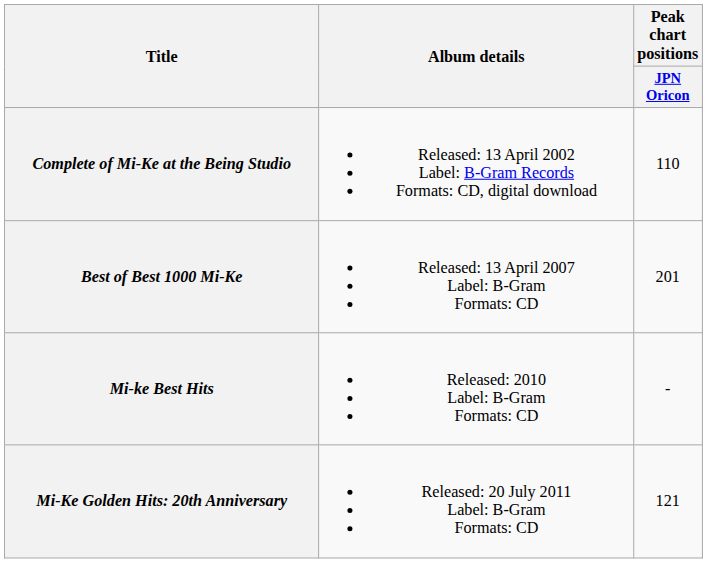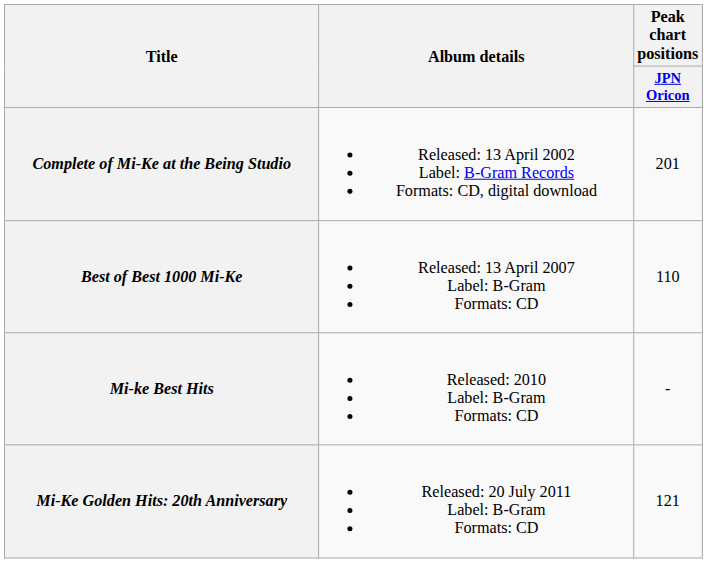 <table class="wikitable plainrowheaders" style="text-align:center;">
 <tr>
 <th scope="col" rowspan="2" style="width:19em;">Title</th>
 <th scope="col" rowspan="2" style="width:19em;">Album details</th>
 <th scope="col">Peak chart positions</th>
 </tr>
 <tr>
 <th scope="col" style="width:2.9em;font-size:90%;"><a href='#'>JPN<br>Oricon</a><br></th>
 </tr>
 <tr>
 <th scope="row"><em>Complete of Mi-Ke at the Being Studio</em></th>
 <td><br><ul><li>Released: 13 April 2002</li><li>Label: <a href='#'>B-Gram Records</a></li><li>Formats: CD, digital download</li></ul></td>
-<td>110</td>
+<td>201</td>
 </tr>
 <tr>
 <th scope="row"><em>Best of Best 1000 Mi-Ke</em></th>
 <td><br><ul><li>Released: 13 April 2007</li><li>Label: B-Gram</li><li>Formats: CD</li></ul></td>
-<td>201</td>
+<td>110</td>
 </tr>
 <tr>
 <th scope="row"><em>Mi-ke Best Hits</em></th>
 <td><br><ul><li>Released: 2010</li><li>Label: B-Gram</li><li>Formats: CD</li></ul></td>
 <td>-</td>
 </tr>
 <tr>
 <th scope="row"><em>Mi-Ke Golden Hits: 20th Anniversary</em></th>
 <td><br><ul><li>Released: 20 July 2011</li><li>Label: B-Gram</li><li>Formats: CD</li></ul></td>
 <td>121</td>
 </tr>
 </table>
